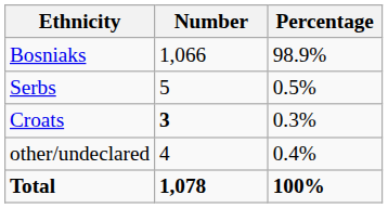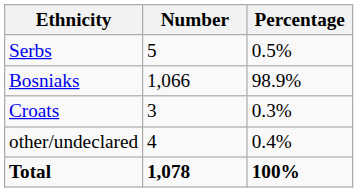 <table class="wikitable">
 <tr>
 <th width="100px">Ethnicity</th>
 <th width="80px">Number</th>
 <th width="80px">Percentage</th>
 </tr>
 <tr>
+<td><a href='#'>Serbs</a></td>
+<td>5</td>
+<td>0.5%</td>
+</tr>
+<tr>
 <td><a href='#'>Bosniaks</a></td>
 <td>1,066</td>
 <td>98.9%</td>
 </tr>
 <tr>
-<td><a href='#'>Serbs</a></td>
-<td>5</td>
-<td>0.5%</td>
-</tr>
-<tr>
 <td><a href='#'>Croats</a></td>
-<td><strong>3</strong></td>
+<td>3</td>
 <td>0.3%</td>
 </tr>
 <tr>
 <td>other/undeclared</td>
 <td>4</td>
 <td>0.4%</td>
 </tr>
 <tr>
 <td><strong>Total</strong></td>
 <td><strong>1,078</strong></td>
 <td><strong>100%</strong></td>
 </tr>
 </table>
